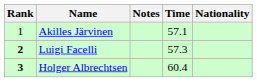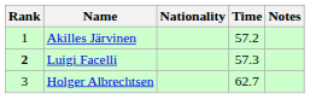 <table class="wikitable sortable" style="text-align:center">
 <tr>
 <th>Rank</th>
 <th>Name</th>
+<th>Nationality</th>
+<th>Time</th>
 <th>Notes</th>
-<th>Time</th>
-<th>Nationality</th>
 </tr>
 <tr bgcolor=ccffcc>
 <td>1</td>
 <td align=left><a href='#'>Akilles Järvinen</a></td>
+<td align=left></td>
+<td>57.2</td>
 <td></td>
-<td>57.1</td>
-<td align=left></td>
 </tr>
 <tr bgcolor=ccffcc>
 <td><strong>2</strong></td>
 <td align=left><a href='#'>Luigi Facelli</a></td>
+<td align=left></td>
+<td>57.3</td>
 <td></td>
-<td>57.3</td>
-<td align=left></td>
 </tr>
 <tr bgcolor=ccffcc>
-<td><strong>3</strong></td>
+<td>3</td>
 <td align=left><a href='#'>Holger Albrechtsen</a></td>
+<td align=left></td>
+<td>62.7</td>
 <td></td>
-<td>60.4</td>
-<td align=left></td>
 </tr>
 </table>
